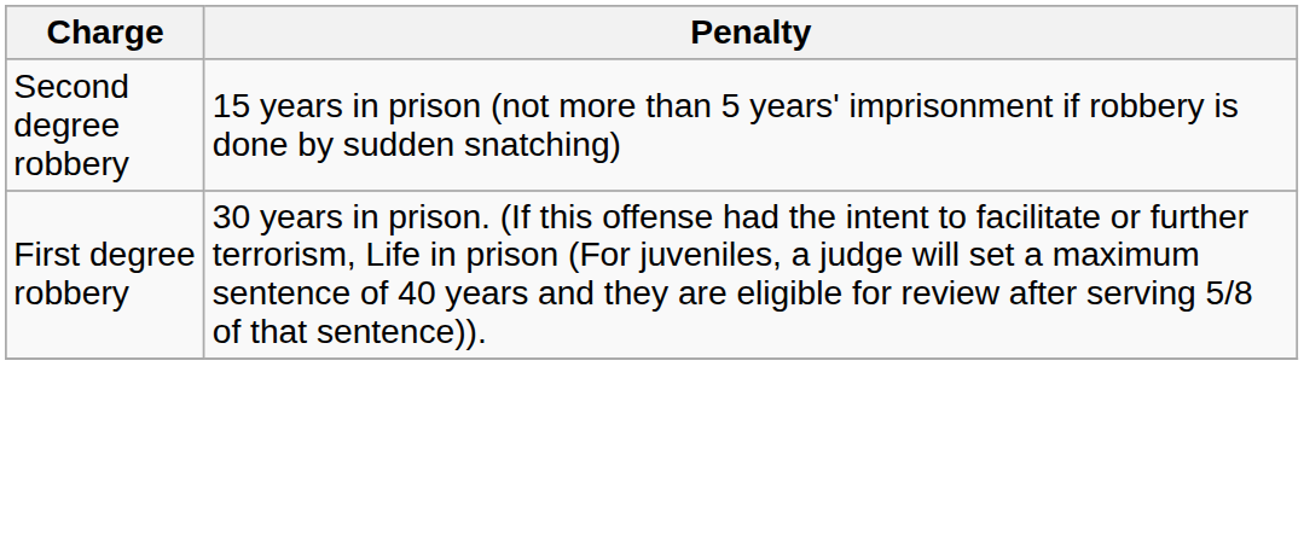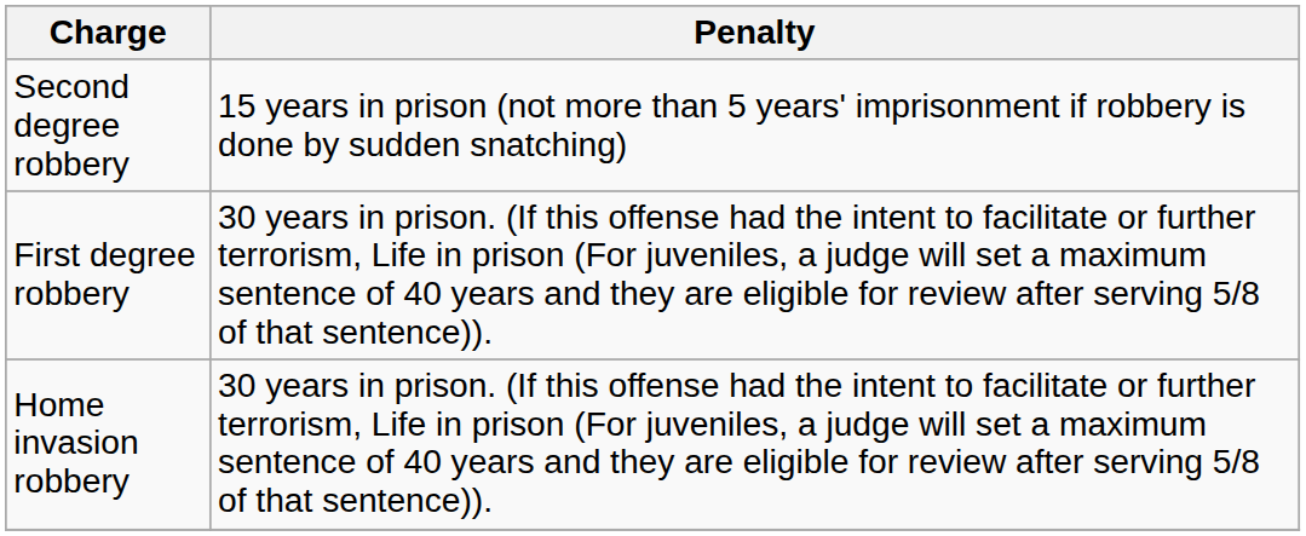 <table class="wikitable">
 <tr>
 <th>Charge</th>
 <th>Penalty</th>
 </tr>
 <tr>
 <td>Second degree robbery</td>
 <td>15 years in prison (not more than 5 years' imprisonment if robbery is done by sudden snatching)</td>
 </tr>
 <tr>
 <td>First degree robbery</td>
 <td>30 years in prison. (If this offense had the intent to facilitate or further terrorism, Life in prison (For juveniles, a judge will set a maximum sentence of 40 years and they are eligible for review after serving 5/8 of that sentence)).</td>
 </tr>
 <tr>
+<td>Home invasion robbery</td>
+<td>30 years in prison. (If this offense had the intent to facilitate or further terrorism, Life in prison (For juveniles, a judge will set a maximum sentence of 40 years and they are eligible for review after serving 5/8 of that sentence)).</td>
+</tr>
+<tr>
 </tr>
 </table>
